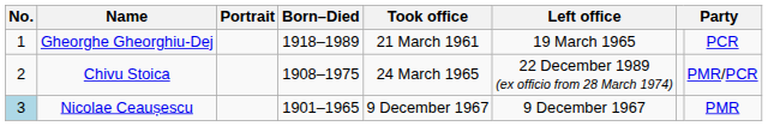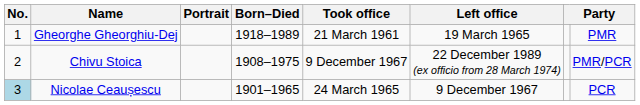 <table class="wikitable" style="text-align:center">
 <tr>
 <th>No.</th>
 <th>Name</th>
 <th>Portrait</th>
 <th>Born–Died</th>
 <th>Took office</th>
 <th>Left office</th>
 <th colspan=2>Party</th>
 </tr>
 <tr>
 <td>1</td>
 <td><a href='#'>Gheorghe Gheorghiu-Dej</a></td>
 <td></td>
 <td>1918–1989</td>
 <td>21 March 1961</td>
 <td>19 March 1965</td>
 <td bgcolor=></td>
-<td><a href='#'>PCR</a></td>
+<td><a href='#'>PMR</a></td>
 </tr>
 <tr>
 <td>2</td>
 <td><a href='#'>Chivu Stoica</a></td>
 <td></td>
 <td>1908–1975</td>
-<td>24 March 1965</td>
+<td>9 December 1967</td>
 <td>22 December 1989<br><small><em>(ex officio from 28 March 1974)</em></small></td>
 <td bgcolor=></td>
 <td><a href='#'>PMR</a>/<a href='#'>PCR</a></td>
 </tr>
 <tr>
 <td style="background: lightblue;">3</td>
 <td><a href='#'>Nicolae Ceaușescu</a></td>
 <td></td>
 <td>1901–1965</td>
-<td>9 December 1967</td>
+<td>24 March 1965</td>
 <td>9 December 1967</td>
 <td bgcolor=></td>
-<td><a href='#'>PMR</a></td>
+<td><a href='#'>PCR</a></td>
 </tr>
 </table>
